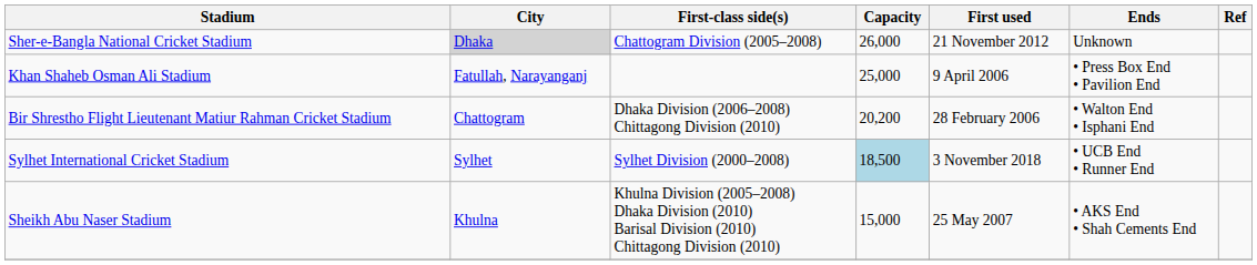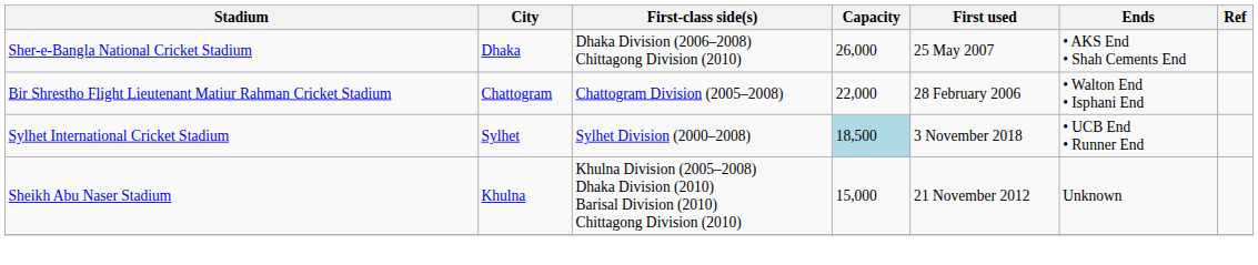 <table class="wikitable sortable" style="font-size:95%;" width="100%">
 <tr>
 <th>Stadium</th>
 <th>City</th>
 <th>First-class side(s)</th>
 <th>Capacity</th>
 <th>First used</th>
 <th>Ends</th>
 <th>Ref</th>
 </tr>
 <tr>
 <td><a href='#'>Sher-e-Bangla National Cricket Stadium</a></td>
-<td style="background: lightgrey;"><a href='#'>Dhaka</a></td>
-<td><a href='#'>Chattogram Division</a> (2005–2008)</td>
+<td><a href='#'>Dhaka</a></td>
+<td>Dhaka Division (2006–2008)<br>Chittagong Division (2010)</td>
 <td>26,000</td>
-<td>21 November 2012</td>
-<td>Unknown</td>
-<td></td>
-</tr>
-<tr>
-<td><a href='#'>Khan Shaheb Osman Ali Stadium</a></td>
-<td><a href='#'>Fatullah</a>, <a href='#'>Narayanganj</a></td>
-<td></td>
-<td>25,000</td>
-<td>9 April 2006</td>
-<td>• Press Box End<br>• Pavilion End</td>
+<td>25 May 2007</td>
+<td>• AKS End<br>• Shah Cements End</td>
 <td></td>
 </tr>
 <tr>
 <td><a href='#'>Bir Shrestho Flight Lieutenant Matiur Rahman Cricket Stadium</a></td>
 <td><a href='#'>Chattogram</a></td>
-<td>Dhaka Division (2006–2008)<br>Chittagong Division (2010)</td>
-<td>20,200</td>
+<td><a href='#'>Chattogram Division</a> (2005–2008)</td>
+<td>22,000</td>
 <td>28 February 2006</td>
 <td>• Walton End <br> • Isphani End</td>
 <td></td>
 </tr>
 <tr>
 <td><a href='#'>Sylhet International Cricket Stadium</a></td>
 <td><a href='#'>Sylhet</a></td>
 <td><a href='#'>Sylhet Division</a> (2000–2008)</td>
 <td style="background: lightblue;">18,500</td>
 <td>3 November 2018</td>
 <td>• UCB End<br>• Runner End</td>
 <td></td>
 </tr>
 <tr>
 <td><a href='#'>Sheikh Abu Naser Stadium</a></td>
 <td><a href='#'>Khulna</a></td>
 <td>Khulna Division (2005–2008)<br>Dhaka Division (2010)<br>Barisal Division (2010)<br>Chittagong Division (2010)</td>
 <td>15,000</td>
-<td>25 May 2007</td>
-<td>• AKS End<br>• Shah Cements End</td>
+<td>21 November 2012</td>
+<td>Unknown</td>
 <td></td>
 </tr>
 <tr>
 </tr>
 </table>
